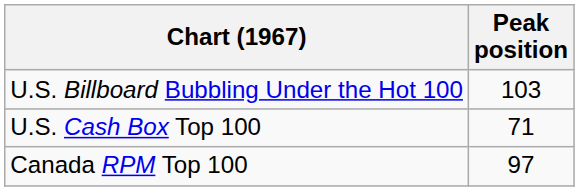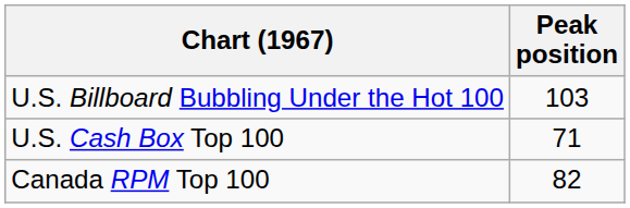 <table class="wikitable sortable">
 <tr>
 <th align="left">Chart (1967)</th>
 <th align="center">Peak<br>position</th>
 </tr>
 <tr>
 <td align="left">U.S. <em>Billboard</em> <a href='#'>Bubbling Under the Hot 100</a></td>
 <td align="center">103</td>
 </tr>
 <tr>
 <td align="left">U.S. <em><a href='#'>Cash Box</a></em> Top 100</td>
 <td align="center">71</td>
 </tr>
 <tr>
 <td align="left">Canada<em> <a href='#'>RPM</a></em> Top 100 </td>
-<td align="center">97</td>
+<td align="center">82</td>
 </tr>
 </table>
